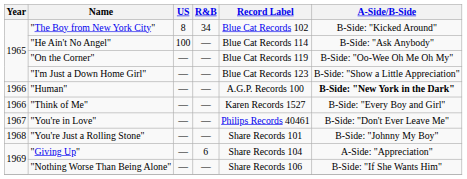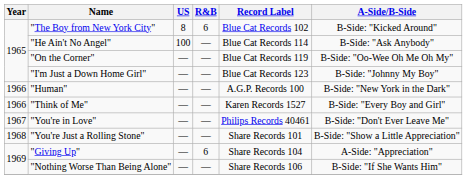 <table class="wikitable">
 <tr>
 <th align="left" valign="center">Year</th>
 <th align="left" valign="center">Name</th>
 <th align="center" valign="center"><a href='#'>US</a></th>
 <th align="center" valign="center"><a href='#'>R&B</a></th>
 <th align="center" valign="center"><a href='#'>Record Label</a></th>
 <th align="center" valign="center"><a href='#'>A-Side/B-Side</a></th>
 </tr>
 <tr>
 <td rowspan="4">1965</td>
 <td align="left" valign="center">"<a href='#'>The Boy from New York City</a>"</td>
 <td align="center" valign="center">8</td>
-<td align="center" valign="center">34</td>
+<td align="center" valign="center">6</td>
 <td align="center" valign="center"><a href='#'>Blue Cat Records</a> 102</td>
 <td align="center" valign="center">B-Side: "Kicked Around"</td>
 </tr>
 <tr>
 <td align="left" valign="center">"He Ain't No Angel"</td>
 <td align="center" valign="center">100</td>
 <td align="center" valign="center">—</td>
 <td align="center" valign="center">Blue Cat Records 114</td>
 <td align="center" valign="center">B-Side: "Ask Anybody"</td>
 </tr>
 <tr>
 <td align="left" valign="center">"On the Corner"</td>
 <td align="center" valign="center">—</td>
 <td align="center" valign="center">—</td>
 <td align="center" valign="center">Blue Cat Records 119</td>
 <td align="center" valign="center">B-Side: "Oo-Wee Oh Me Oh My"</td>
 </tr>
 <tr>
 <td align="left" valign="center">"I'm Just a Down Home Girl"</td>
 <td align="center" valign="center">—</td>
 <td align="center" valign="center">—</td>
 <td align="center" valign="center">Blue Cat Records 123</td>
-<td align="center" valign="center">B-Side: "Show a Little Appreciation"</td>
+<td align="center" valign="center">B-Side: "Johnny My Boy"</td>
 </tr>
 <tr>
 <td align="left" valign="center">1966</td>
 <td align="left" valign="center">"Human"</td>
 <td align="center" valign="center">—</td>
 <td align="center" valign="center">—</td>
 <td align="center" valign="center">A.G.P. Records 100</td>
-<td align="center" valign="center"><strong>B-Side: "New York in the Dark"</strong></td>
+<td align="center" valign="center">B-Side: "New York in the Dark"</td>
 </tr>
 <tr>
 <td align="left" valign="center">1966</td>
 <td align="left" valign="center">"Think of Me"</td>
 <td align="center" valign="center">—</td>
 <td align="center" valign="center">—</td>
 <td align="center" valign="center">Karen Records 1527</td>
 <td align="center" valign="center">B-Side: "Every Boy and Girl"</td>
 </tr>
 <tr>
 <td align="left" valign="center">1967</td>
 <td align="left" valign="center">"You're in Love"</td>
 <td align="center" valign="center">—</td>
 <td align="center" valign="center">—</td>
 <td align="center" valign="center"><a href='#'>Philips Records</a> 40461</td>
 <td align="center" valign="center">B-Side: "Don't Ever Leave Me"</td>
 </tr>
 <tr>
 <td align="left" valign="center">1968</td>
 <td align="left" valign="center">"You're Just a Rolling Stone"</td>
 <td align="center" valign="center">—</td>
 <td align="center" valign="center">—</td>
 <td align="center" valign="center">Share Records 101</td>
-<td align="center" valign="center">B-Side: "Johnny My Boy"</td>
+<td align="center" valign="center">B-Side: "Show a Little Appreciation"</td>
 </tr>
 <tr>
 <td rowspan="2">1969</td>
 <td align="left" valign="center">"<a href='#'>Giving Up</a>"</td>
 <td align="center" valign="center">—</td>
 <td align="center" valign="center">6</td>
 <td align="center" valign="center">Share Records 104</td>
 <td align="center" valign="center">A-Side: "Appreciation"</td>
 </tr>
 <tr>
 <td align="left" valign="center">"Nothing Worse Than Being Alone"</td>
 <td align="center" valign="center">—</td>
 <td align="center" valign="center">—</td>
 <td align="center" valign="center">Share Records 106</td>
 <td align="center" valign="center">B-Side: "If She Wants Him"</td>
 </tr>
 <tr>
 </tr>
 </table>
